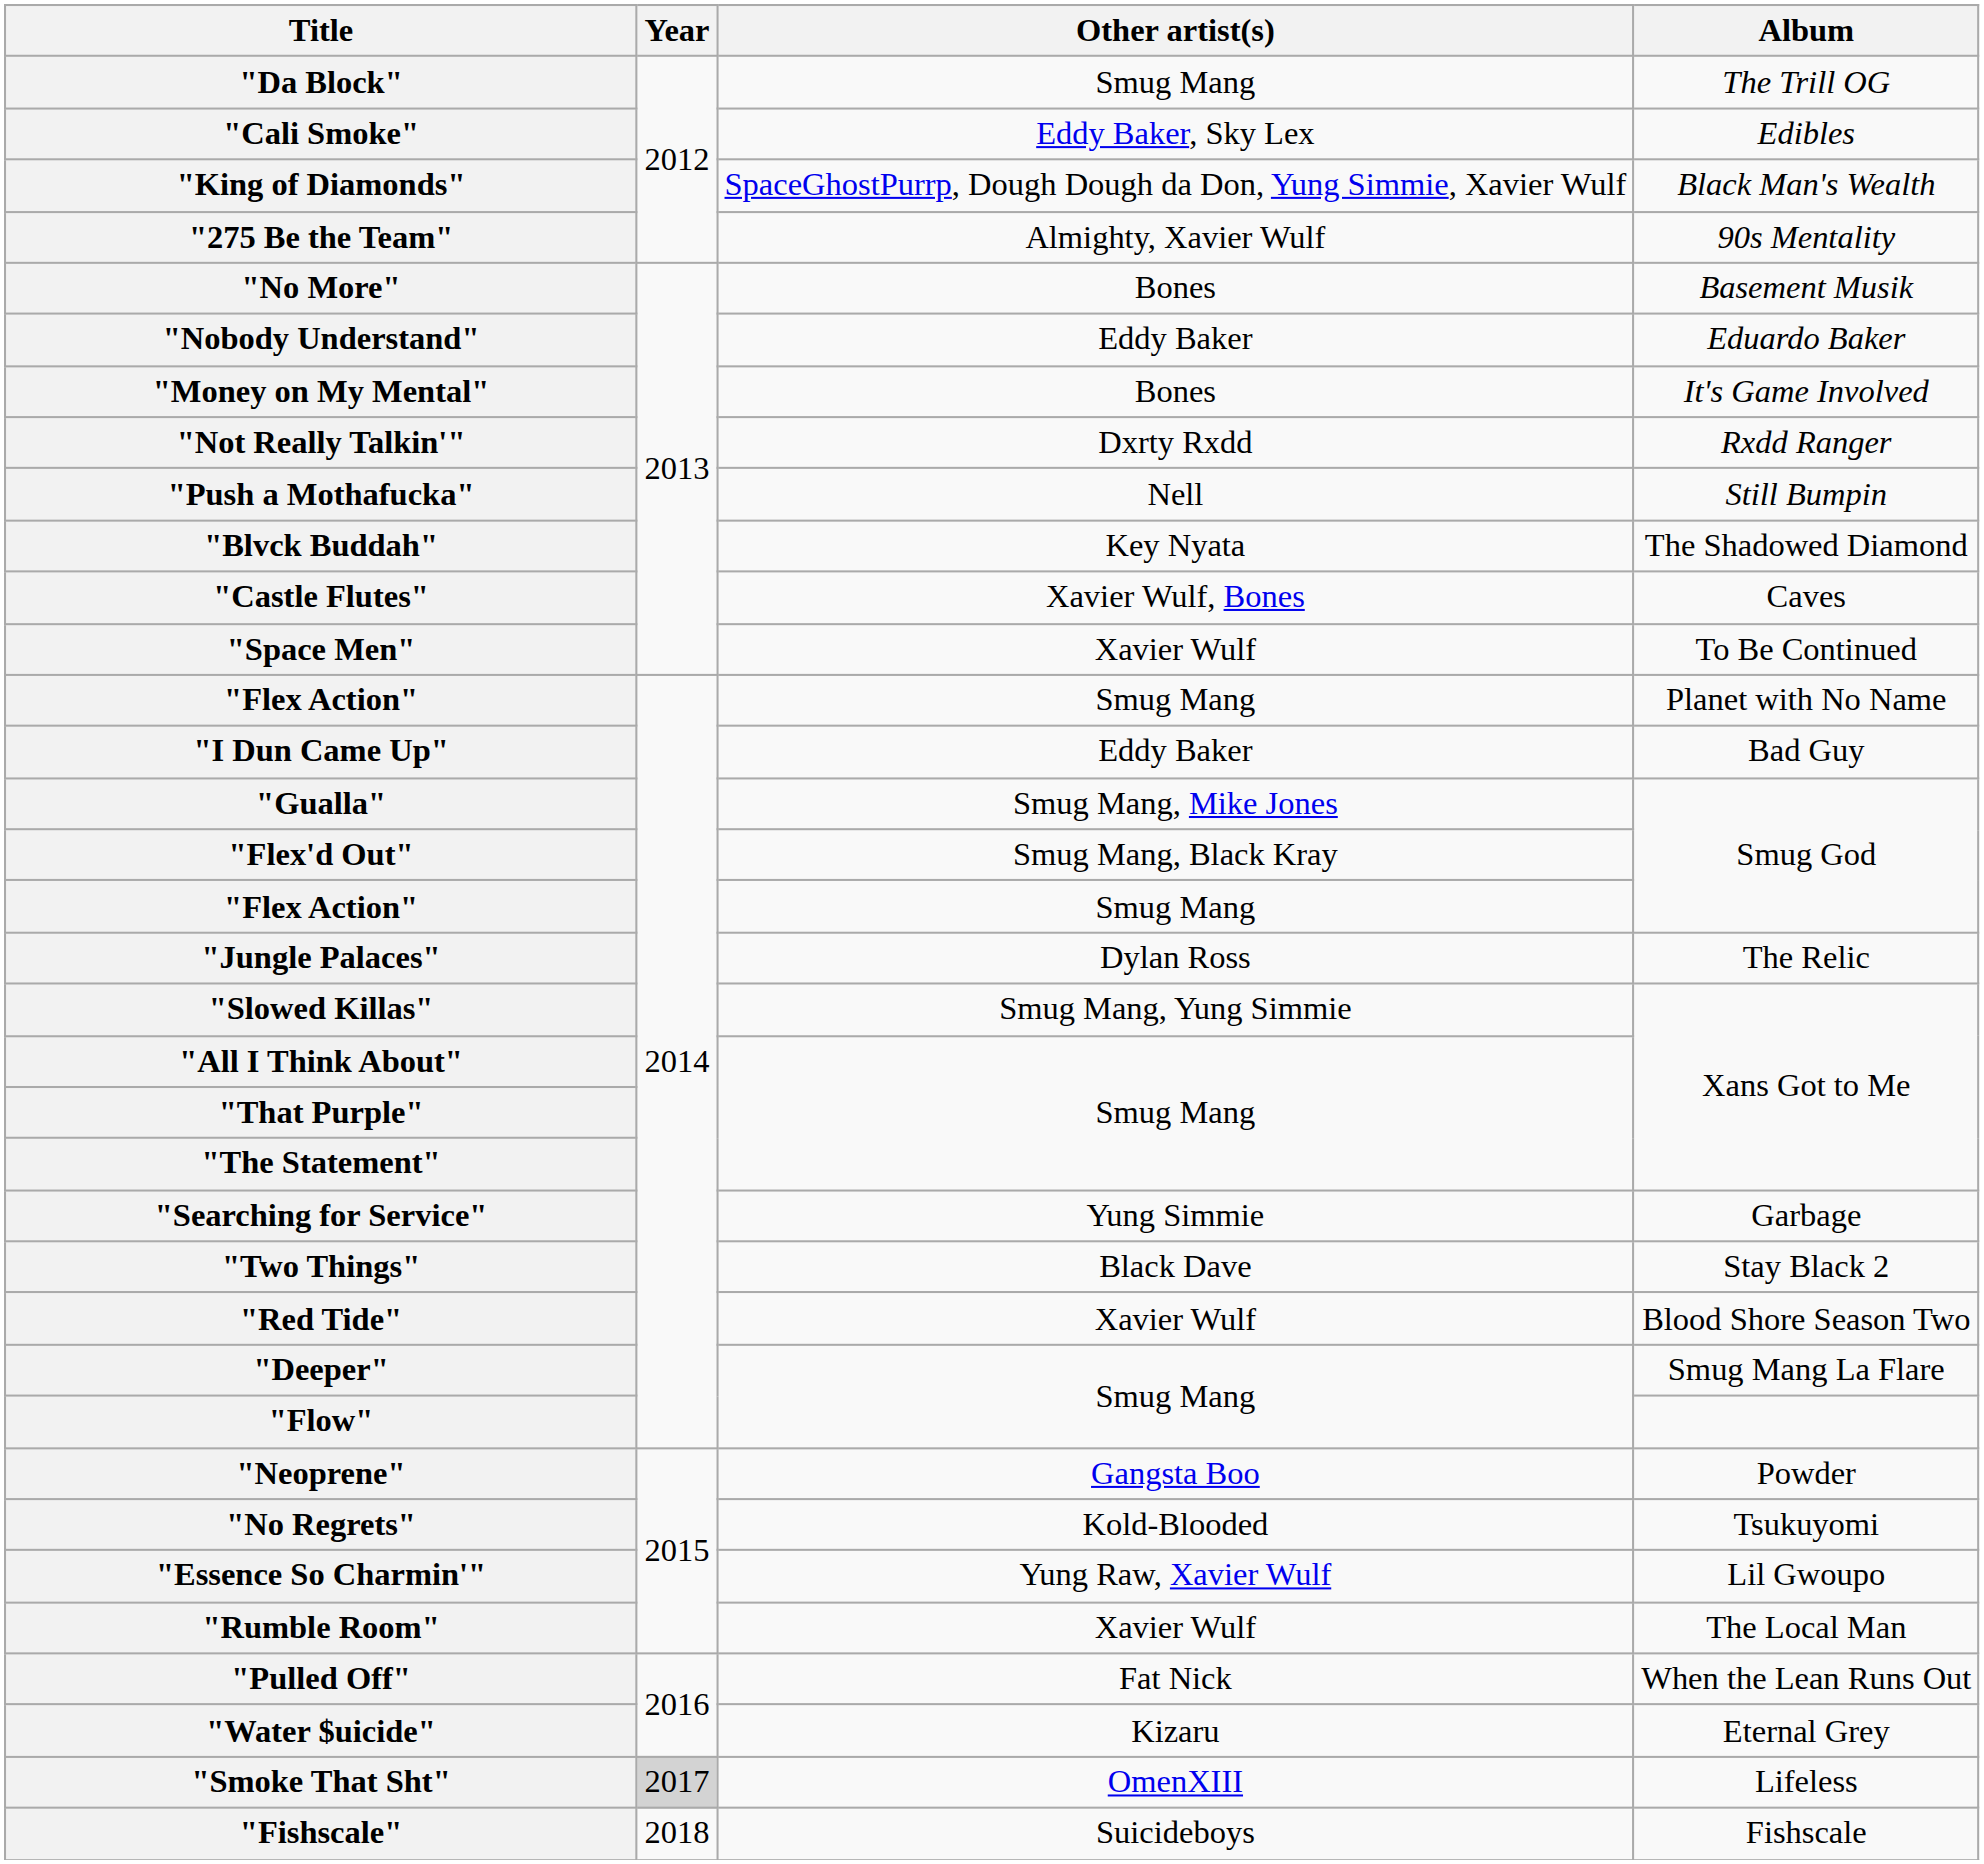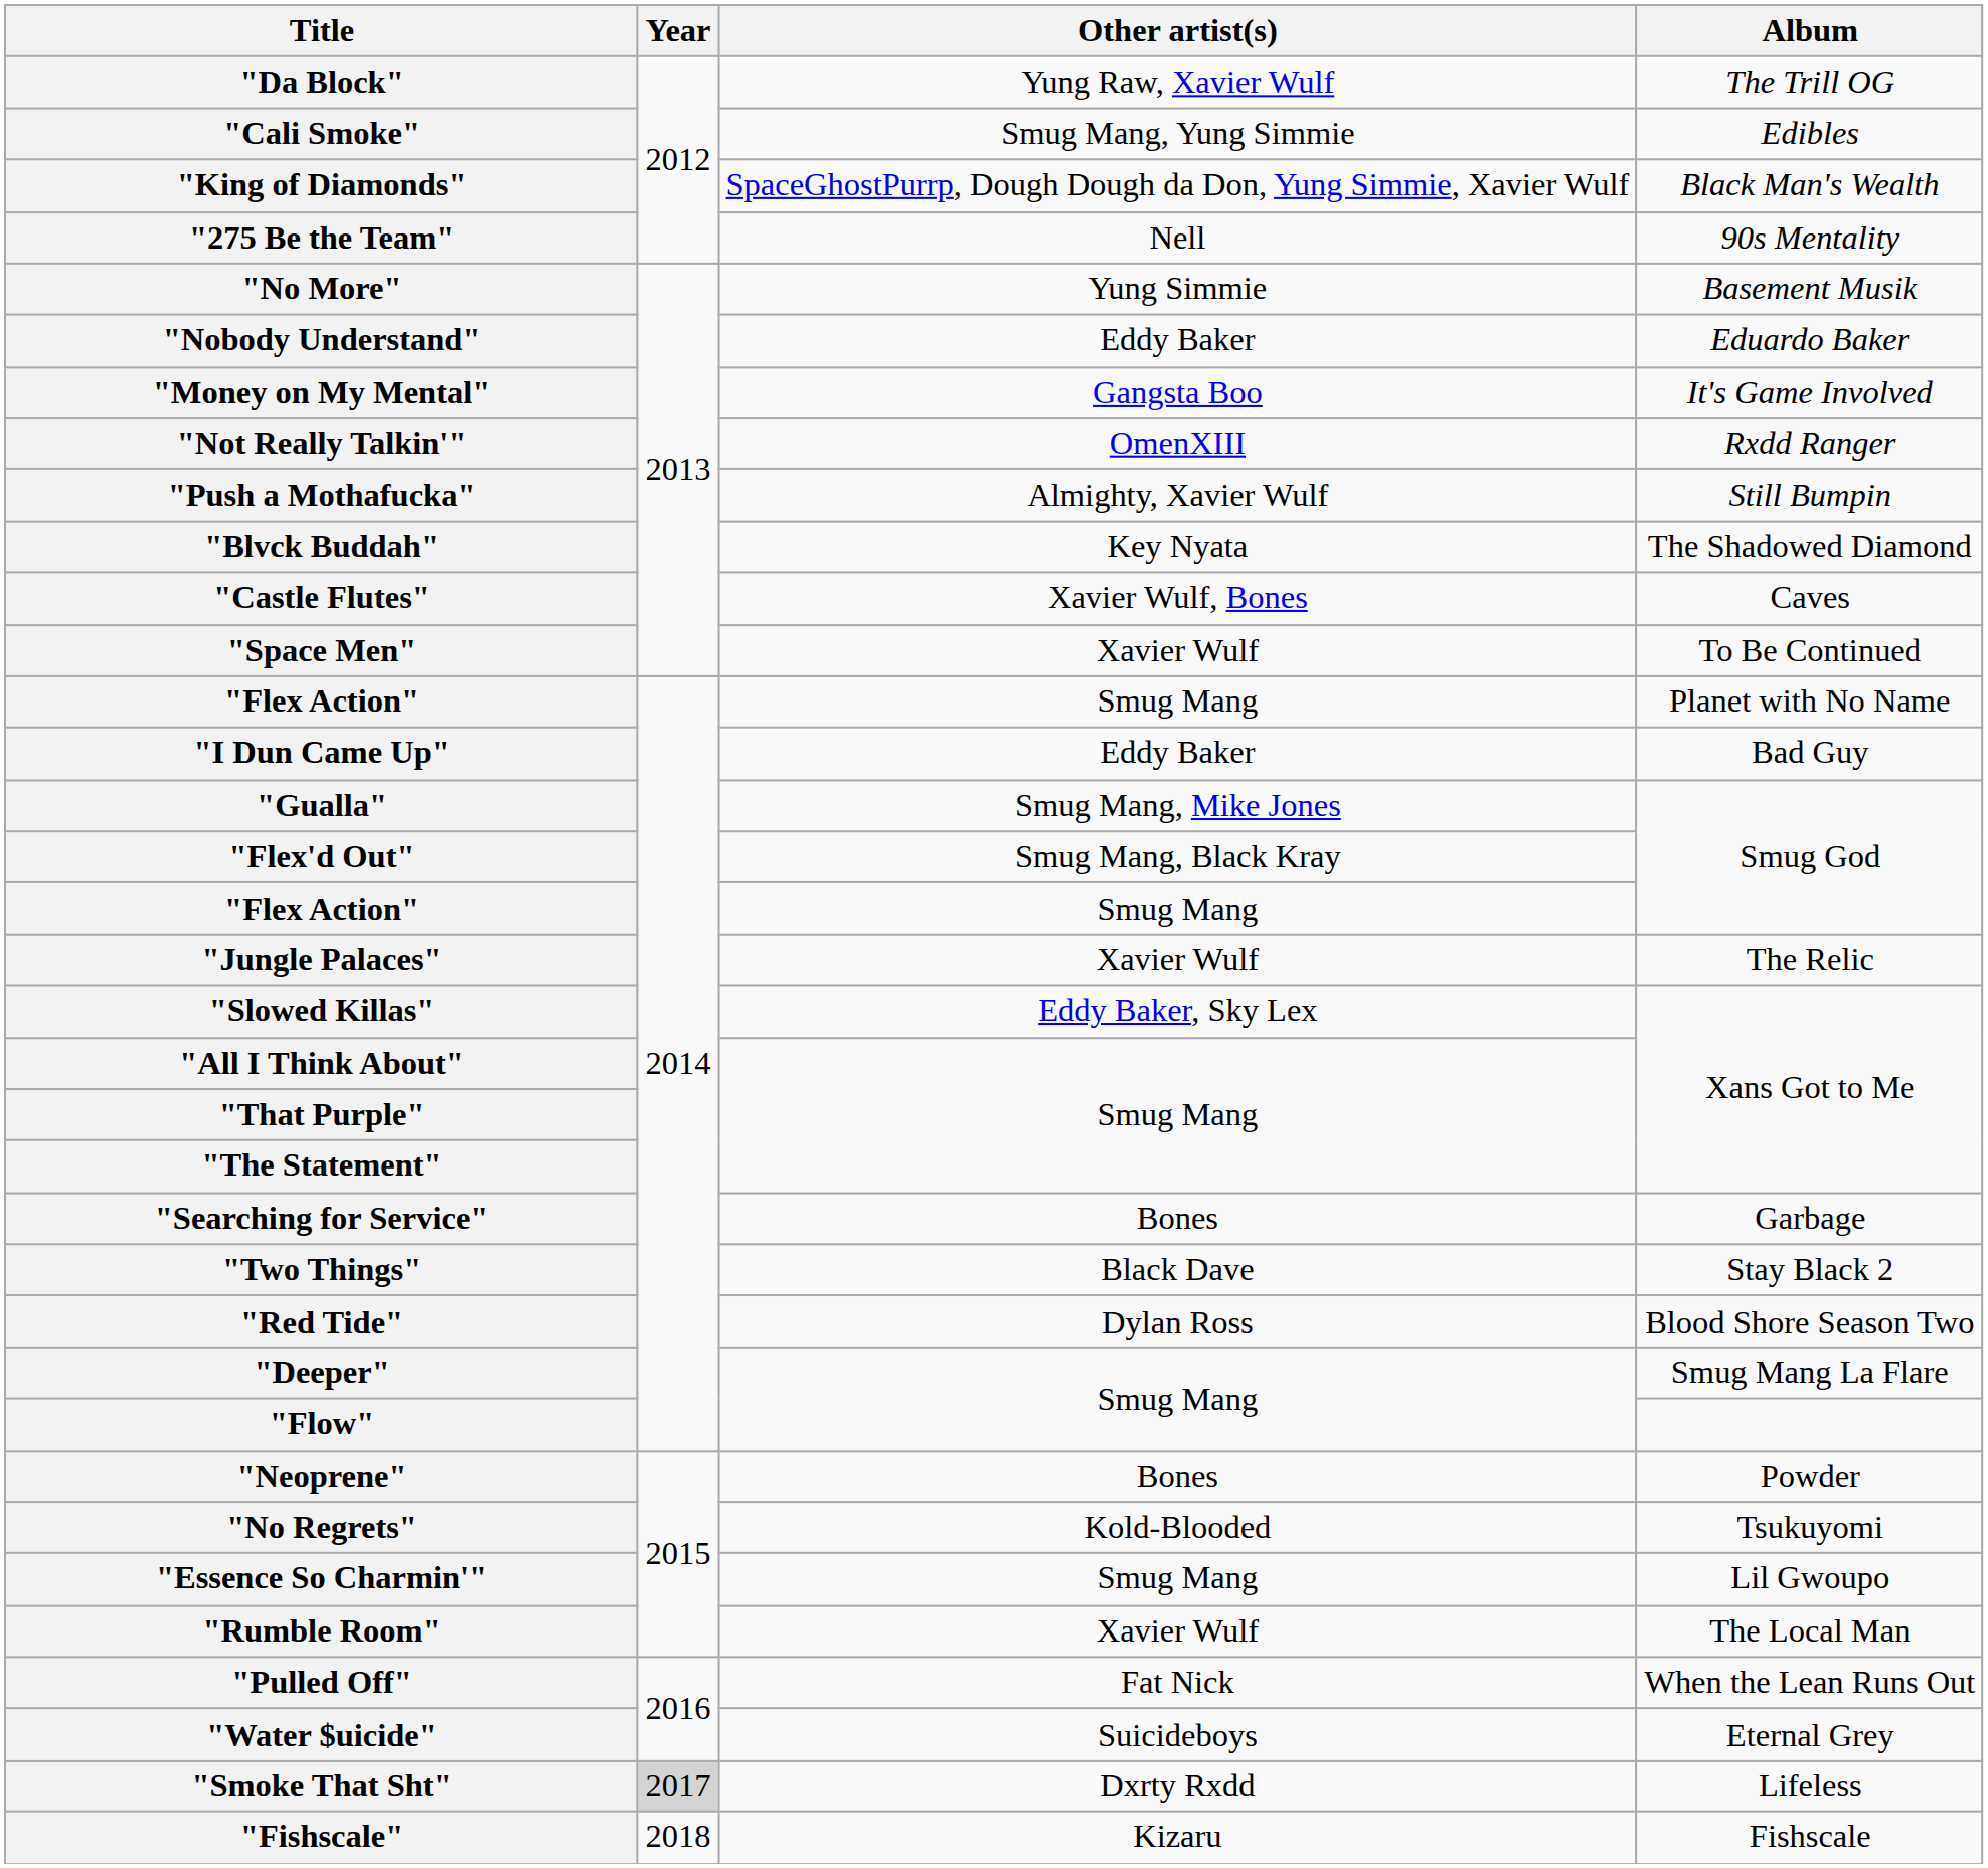 <table class="wikitable plainrowheaders" style="text-align:center;">
 <tr>
 <th scope="col" style="width:19em;">Title</th>
 <th scope="col">Year</th>
 <th scope="col">Other artist(s)</th>
 <th scope="col">Album</th>
 </tr>
 <tr>
 <th scope="row">"Da Block"</th>
 <td rowspan="4">2012</td>
-<td>Smug Mang</td>
+<td>Yung Raw, <a href='#'>Xavier Wulf</a></td>
 <td><em>The Trill OG</em></td>
 </tr>
 <tr>
 <th scope="row">"Cali Smoke"</th>
-<td><a href='#'>Eddy Baker</a>, Sky Lex</td>
+<td>Smug Mang, Yung Simmie</td>
 <td><em>Edibles</em></td>
 </tr>
 <tr>
 <th scope="row">"King of Diamonds"</th>
 <td><a href='#'>SpaceGhostPurrp</a>, Dough Dough da Don, <a href='#'>Yung Simmie</a>, Xavier Wulf</td>
 <td><em>Black Man's Wealth</em></td>
 </tr>
 <tr>
 <th scope="row">"275 Be the Team"</th>
-<td>Almighty, Xavier Wulf</td>
+<td>Nell</td>
 <td><em>90s Mentality</em></td>
 </tr>
 <tr>
 <th scope="row">"No More"</th>
 <td rowspan="8">2013</td>
-<td>Bones</td>
+<td>Yung Simmie</td>
 <td><em>Basement Musik</em></td>
 </tr>
 <tr>
 <th scope="row">"Nobody Understand"</th>
 <td>Eddy Baker</td>
 <td><em>Eduardo Baker</em></td>
 </tr>
 <tr>
 <th scope="row">"Money on My Mental"</th>
-<td>Bones</td>
+<td><a href='#'>Gangsta Boo</a></td>
 <td><em>It's Game Involved</em></td>
 </tr>
 <tr>
 <th scope="row">"Not Really Talkin'"</th>
-<td>Dxrty Rxdd</td>
+<td><a href='#'>OmenXIII</a></td>
 <td><em>Rxdd Ranger</em></td>
 </tr>
 <tr>
 <th scope="row">"Push a Mothafucka"</th>
-<td>Nell</td>
+<td>Almighty, Xavier Wulf</td>
 <td><em>Still Bumpin<strong></td>
 </tr>
 <tr>
 <th scope="row">"Blvck Buddah"</th>
 <td>Key Nyata</td>
 <td></em>The Shadowed Diamond<em></td>
 </tr>
 <tr>
 <th scope="row">"Castle Flutes"</th>
 <td>Xavier Wulf, <a href='#'>Bones</a></td>
 <td></em>Caves<em></td>
 </tr>
 <tr>
 <th scope="row">"Space Men"</th>
 <td>Xavier Wulf</td>
 <td></em>To Be Continued<em></td>
 </tr>
 <tr>
 <th scope="row">"Flex Action"</th>
 <td rowspan="15">2014</td>
 <td>Smug Mang</td>
 <td></em>Planet with No Name<em></td>
 </tr>
 <tr>
 <th scope="row">"I Dun Came Up"</th>
 <td>Eddy Baker</td>
 <td></em>Bad Guy<em></td>
 </tr>
 <tr>
 <th scope="row">"Gualla"</th>
 <td>Smug Mang, <a href='#'>Mike Jones</a></td>
 <td rowspan="3"></em>Smug God<em></td>
 </tr>
 <tr>
 <th scope="row">"Flex'd Out"</th>
 <td>Smug Mang, Black Kray</td>
 </tr>
 <tr>
 <th scope="row">"Flex Action"</th>
 <td>Smug Mang</td>
 </tr>
 <tr>
 <th scope="row">"Jungle Palaces"</th>
-<td>Dylan Ross</td>
+<td>Xavier Wulf</td>
 <td></em>The Relic<em></td>
 </tr>
 <tr>
 <th scope="row">"Slowed Killas"</th>
-<td>Smug Mang, Yung Simmie</td>
+<td><a href='#'>Eddy Baker</a>, Sky Lex</td>
 <td rowspan="4"></em>Xans Got to Me<em></td>
 </tr>
 <tr>
 <th scope="row">"All I Think About"</th>
 <td rowspan="3">Smug Mang</td>
 </tr>
 <tr>
 <th scope="row">"That Purple"</th>
 </tr>
 <tr>
 <th scope="row">"The Statement"</th>
 </tr>
 <tr>
 <th scope="row">"Searching for Service"</th>
-<td>Yung Simmie</td>
+<td>Bones</td>
 <td></em>Garbage<em></td>
 </tr>
 <tr>
 <th scope="row">"Two Things"</th>
 <td>Black Dave</td>
 <td></em>Stay Black 2<em></td>
 </tr>
 <tr>
 <th scope="row">"Red Tide"</th>
-<td>Xavier Wulf</td>
+<td>Dylan Ross</td>
 <td></em>Blood Shore Season Two<em></td>
 </tr>
 <tr>
 <th scope="row">"Deeper"</th>
 <td rowspan="2">Smug Mang</td>
 <td></em>Smug Mang La Flare<em></td>
 </tr>
 <tr>
 <th scope="row">"Flow"</th>
 <td></td>
 </tr>
 <tr>
 <th scope="row">"Neoprene"</th>
 <td rowspan="4">2015</td>
-<td><a href='#'>Gangsta Boo</a></td>
+<td>Bones</td>
 <td></em>Powder<em></td>
 </tr>
 <tr>
 <th scope="row">"No Regrets"</th>
 <td>Kold-Blooded</td>
 <td></em>Tsukuyomi<em></td>
 </tr>
 <tr>
 <th scope="row">"Essence So Charmin'"</th>
-<td>Yung Raw, <a href='#'>Xavier Wulf</a></td>
+<td>Smug Mang</td>
 <td></em>Lil Gwoupo<em></td>
 </tr>
 <tr>
 <th scope="row">"Rumble Room"</th>
 <td>Xavier Wulf</td>
 <td></em>The Local Man<em></td>
 </tr>
 <tr>
 <th scope="row">"Pulled Off"</th>
 <td rowspan="2">2016</td>
 <td>Fat Nick</td>
 <td></em>When the Lean Runs Out<em></td>
 </tr>
 <tr>
 <th scope="row">"Water $uicide"</th>
-<td>Kizaru</td>
+<td>Suicideboys</td>
 <td></em>Eternal Grey<em></td>
 </tr>
 <tr>
 <th scope="row">"Smoke That Sht"</th>
 <td rowspan="1" style="background: lightgrey;">2017</td>
-<td><a href='#'>OmenXIII</a></td>
+<td>Dxrty Rxdd</td>
 <td></em>Lifeless<em></td>
 </tr>
 <tr>
 <th scope="row">"Fishscale"</th>
 <td>2018</td>
-<td>Suicideboys</td>
+<td>Kizaru</td>
 <td></em>Fishscale<em></td>
 </tr>
 <tr>
 </tr>
 </table>
